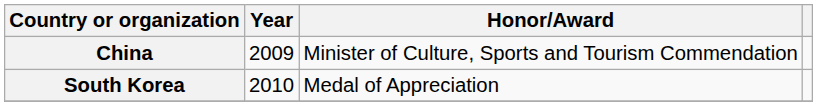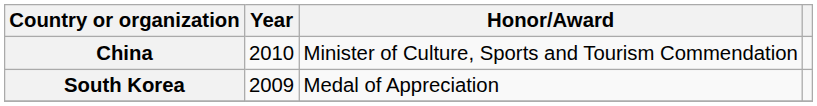 <table class="wikitable plainrowheaders sortable">
 <tr>
 <th scope="col">Country or organization</th>
 <th scope="col">Year</th>
 <th scope="col">Honor/Award</th>
 <th scope="col" class="unsortable"></th>
 </tr>
 <tr>
 <th scope="row">China</th>
-<td>2009</td>
+<td>2010</td>
 <td>Minister of Culture, Sports and Tourism Commendation</td>
 <td style="text-align:center;"></td>
 </tr>
 <tr>
 <th scope="row">South Korea</th>
-<td>2010</td>
+<td>2009</td>
 <td>Medal of Appreciation</td>
 <td style="text-align:center;"></td>
 </tr>
 <tr>
 </tr>
 </table>
